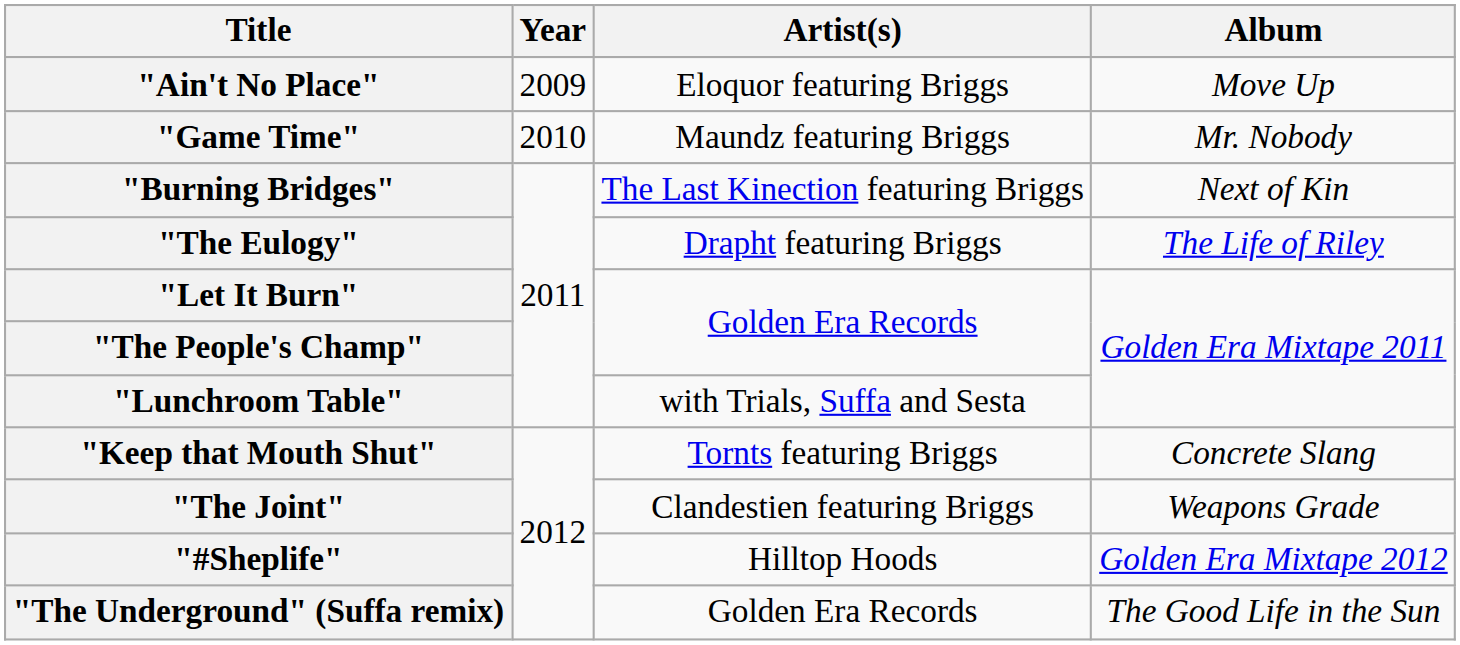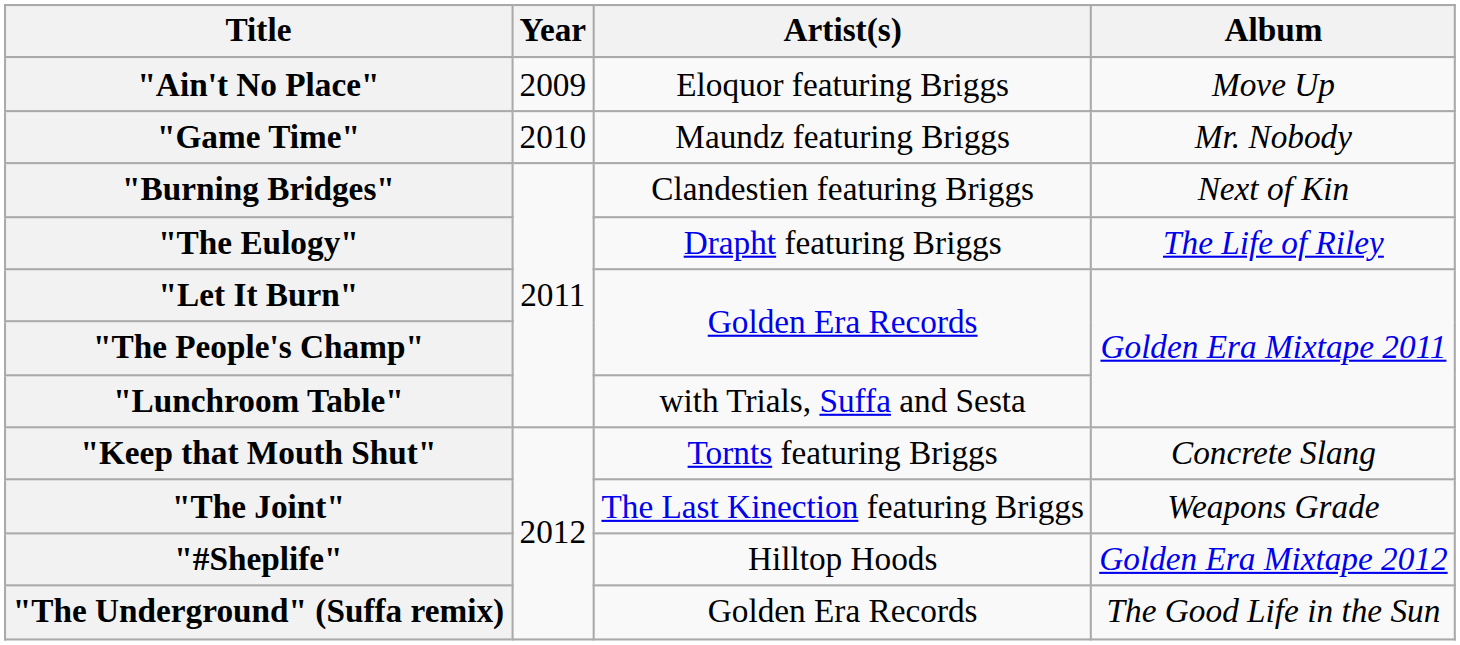 <table class="wikitable plainrowheaders" style="text-align:center;">
 <tr>
 <th>Title</th>
 <th scope="col">Year</th>
 <th scope="col">Artist(s)</th>
 <th scope="col">Album</th>
 </tr>
 <tr>
 <th scope="row">"Ain't No Place"</th>
 <td>2009</td>
 <td>Eloquor featuring Briggs</td>
 <td><em>Move Up</em></td>
 </tr>
 <tr>
 <th scope="row">"Game Time"</th>
 <td>2010</td>
 <td>Maundz featuring Briggs</td>
 <td><em>Mr. Nobody</em></td>
 </tr>
 <tr>
 <th scope="row">"Burning Bridges"</th>
 <td rowspan="5">2011</td>
-<td><a href='#'>The Last Kinection</a> featuring Briggs</td>
+<td>Clandestien featuring Briggs</td>
 <td><em>Next of Kin</em></td>
 </tr>
 <tr>
 <th scope="row">"The Eulogy"</th>
 <td><a href='#'>Drapht</a> featuring Briggs</td>
 <td><em><a href='#'>The Life of Riley</a></em></td>
 </tr>
 <tr>
 <th scope="row">"Let It Burn"</th>
 <td rowspan="2"><a href='#'>Golden Era Records</a></td>
 <td rowspan="3"><em><a href='#'>Golden Era Mixtape 2011</a></em></td>
 </tr>
 <tr>
 <th scope="row">"The People's Champ"</th>
 </tr>
 <tr>
 <th scope="row">"Lunchroom Table"</th>
 <td>with Trials, <a href='#'>Suffa</a> and Sesta</td>
 </tr>
 <tr>
 <th scope="row">"Keep that Mouth Shut"</th>
 <td rowspan="4">2012</td>
 <td><a href='#'>Tornts</a> featuring Briggs</td>
 <td><em>Concrete Slang</em></td>
 </tr>
 <tr>
 <th scope="row">"The Joint"</th>
-<td>Clandestien featuring Briggs</td>
+<td><a href='#'>The Last Kinection</a> featuring Briggs</td>
 <td><em>Weapons Grade</em></td>
 </tr>
 <tr>
 <th scope="row">"#Sheplife"</th>
 <td>Hilltop Hoods</td>
 <td><em><a href='#'>Golden Era Mixtape 2012</a></em></td>
 </tr>
 <tr>
 <th scope="row">"The Underground" (Suffa remix)</th>
 <td>Golden Era Records</td>
 <td><em>The Good Life in the Sun</em></td>
 </tr>
 </table>
